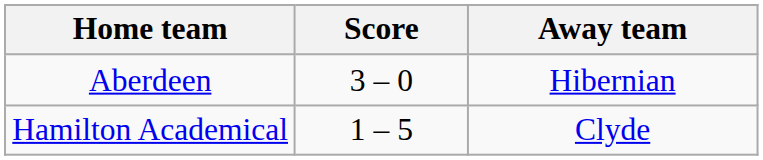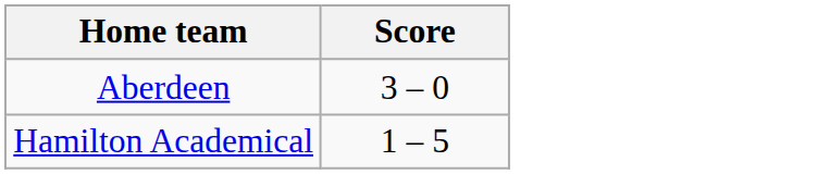 <table class="wikitable" style="text-align: center">
 <tr>
 <th width=140>Home team</th>
 <th width=80>Score</th>
-<th width=140>Away team</th>
 </tr>
 <tr>
 <td><a href='#'>Aberdeen</a></td>
 <td>3 – 0</td>
-<td><a href='#'>Hibernian</a></td>
 </tr>
 <tr>
 <td><a href='#'>Hamilton Academical</a></td>
 <td>1 – 5</td>
-<td><a href='#'>Clyde</a></td>
 </tr>
 </table>
